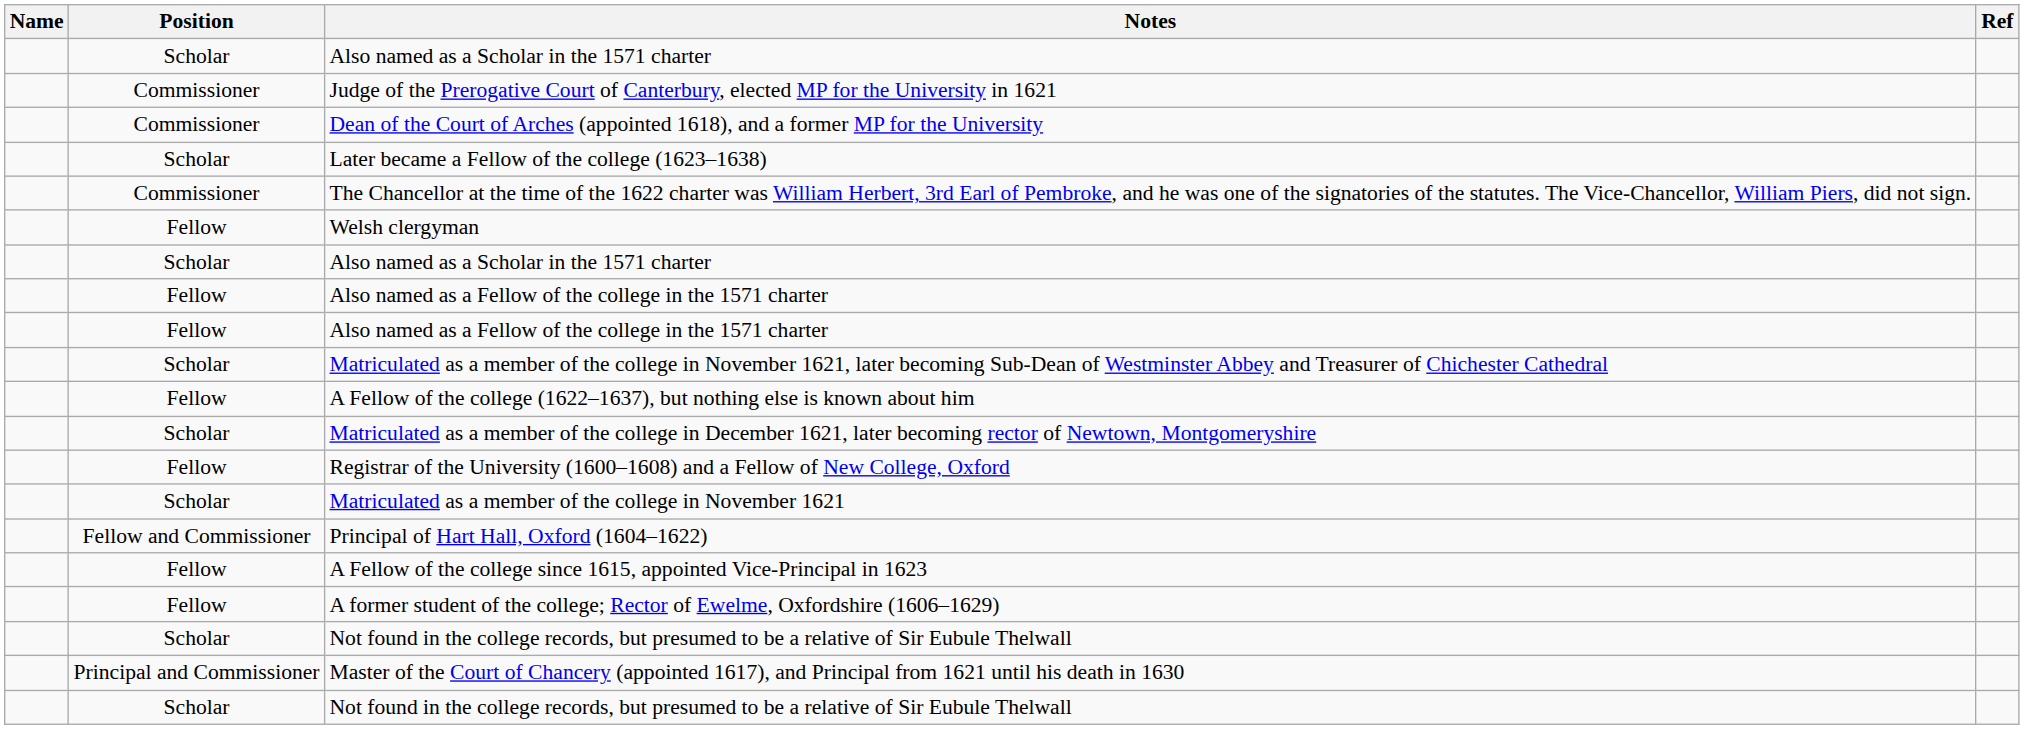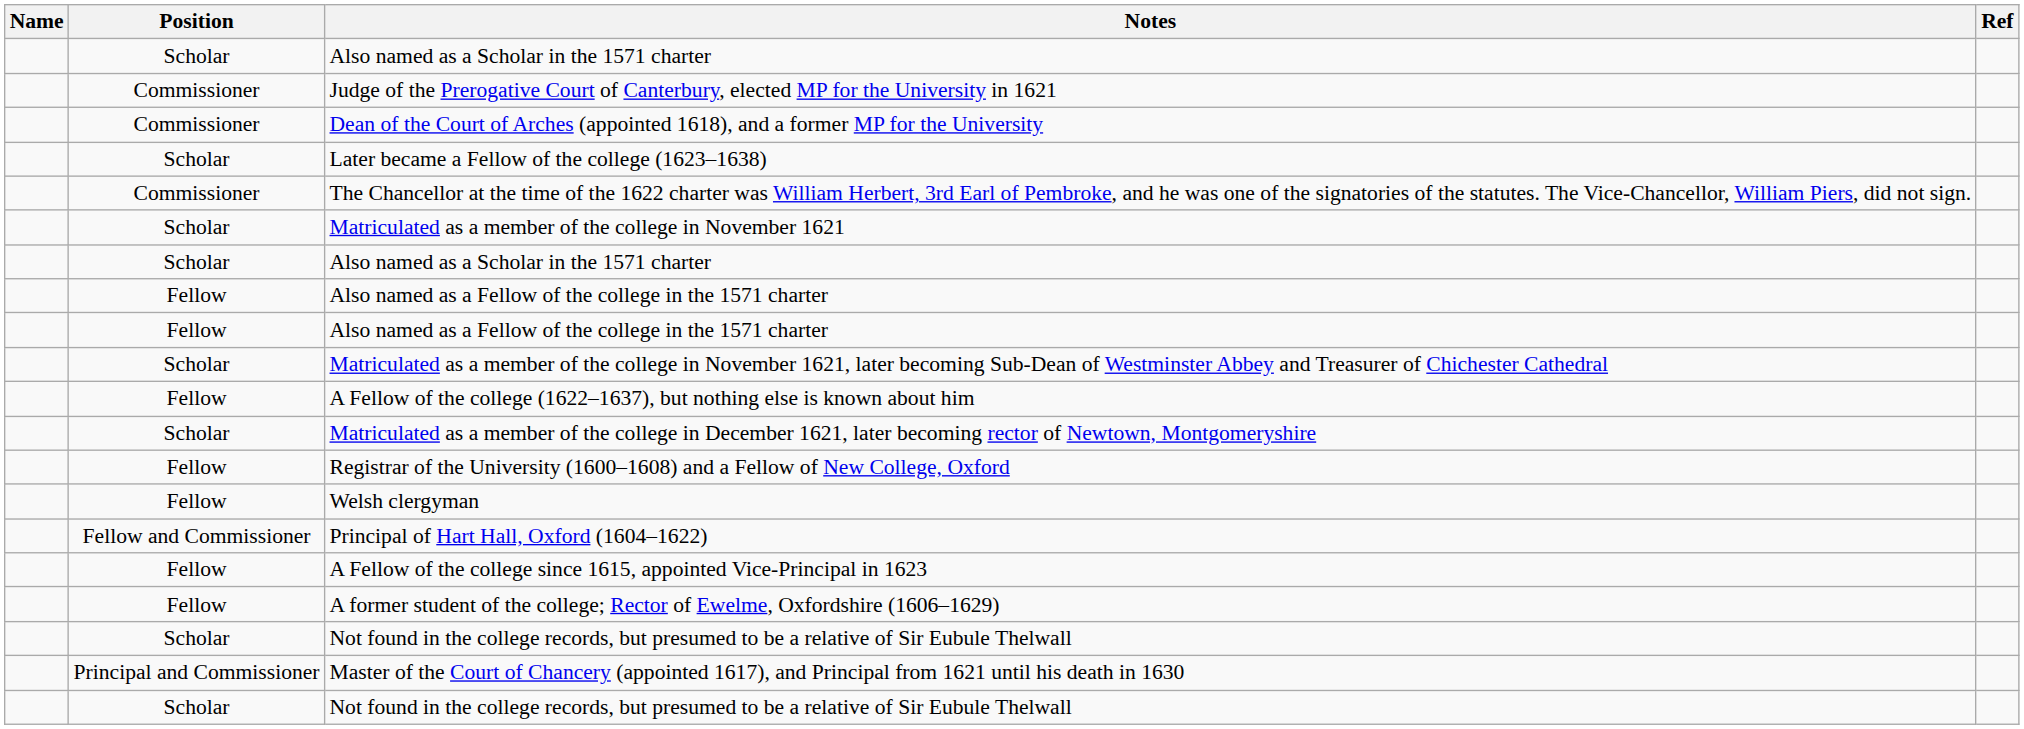 <table class="wikitable sortable">
 <tr>
 <th scope="column">Name</th>
 <th scope="column">Position</th>
 <th scope="column" class="unsortable">Notes</th>
 <th scope="column" class="unsortable">Ref</th>
 </tr>
 <tr valign="top">
 <td scope="row"></td>
 <td align="center">Scholar</td>
 <td>Also named as a Scholar in the 1571 charter</td>
 <td align="center"></td>
 </tr>
 <tr valign="top">
 <td scope="row"></td>
 <td align="center">Commissioner</td>
 <td>Judge of the <a href='#'>Prerogative Court</a> of <a href='#'>Canterbury</a>, elected <a href='#'>MP for the University</a> in 1621</td>
 <td align="center"></td>
 </tr>
 <tr valign="top">
 <td scope="row"></td>
 <td align="center">Commissioner</td>
 <td><a href='#'>Dean of the Court of Arches</a> (appointed 1618), and a former <a href='#'>MP for the University</a></td>
 <td align="center"></td>
 </tr>
 <tr valign="top">
 <td scope="row"></td>
 <td align="center">Scholar</td>
 <td>Later became a Fellow of the college (1623–1638)</td>
 <td align="center"></td>
 </tr>
 <tr valign="top">
 <td scope="row"></td>
 <td align="center">Commissioner</td>
 <td>The Chancellor at the time of the 1622 charter was <a href='#'>William Herbert, 3rd Earl of Pembroke</a>, and he was one of the signatories of the statutes.  The Vice-Chancellor, <a href='#'>William Piers</a>, did not sign.</td>
 <td align="center"></td>
 </tr>
 <tr valign="top">
 <td scope="row"></td>
-<td align="center">Fellow</td>
-<td>Welsh clergyman</td>
+<td align="center">Scholar</td>
+<td><a href='#'>Matriculated</a> as a member of the college in November 1621</td>
 <td align="center"></td>
 </tr>
 <tr valign="top">
 <td scope="row"></td>
 <td align="center">Scholar</td>
 <td>Also named as a Scholar in the 1571 charter</td>
 <td align="center"></td>
 </tr>
 <tr valign="top">
 <td scope="row"></td>
 <td align="center">Fellow</td>
 <td>Also named as a Fellow of the college in the 1571 charter</td>
 <td align="center"></td>
 </tr>
 <tr valign="top">
 <td scope="row"></td>
 <td align="center">Fellow</td>
 <td>Also named as a Fellow of the college in the 1571 charter</td>
 <td align="center"></td>
 </tr>
 <tr valign="top">
 <td scope="row"></td>
 <td align="center">Scholar</td>
 <td><a href='#'>Matriculated</a> as a member of the college in November 1621, later becoming Sub-Dean of <a href='#'>Westminster Abbey</a> and Treasurer of <a href='#'>Chichester Cathedral</a></td>
 <td align="center"></td>
 </tr>
 <tr valign="top">
 <td scope="row"></td>
 <td align="center">Fellow</td>
 <td>A Fellow of the college (1622–1637), but nothing else is known about him</td>
 <td align="center"></td>
 </tr>
 <tr valign="top">
 <td scope="row"></td>
 <td align="center">Scholar</td>
 <td><a href='#'>Matriculated</a> as a member of the college in December 1621, later becoming <a href='#'>rector</a> of <a href='#'>Newtown, Montgomeryshire</a></td>
 <td align="center"></td>
 </tr>
 <tr valign="top">
 <td scope="row"></td>
 <td align="center">Fellow</td>
 <td>Registrar of the University (1600–1608) and a Fellow of <a href='#'>New College, Oxford</a></td>
 <td align="center"></td>
 </tr>
 <tr valign="top">
 <td scope="row"></td>
-<td align="center">Scholar</td>
-<td><a href='#'>Matriculated</a> as a member of the college in November 1621</td>
+<td align="center">Fellow</td>
+<td>Welsh clergyman</td>
 <td align="center"></td>
 </tr>
 <tr valign="top">
 <td scope="row"></td>
 <td align="center">Fellow and Commissioner</td>
 <td>Principal of <a href='#'>Hart Hall, Oxford</a> (1604–1622)</td>
 <td align="center"></td>
 </tr>
 <tr valign="top">
 <td scope="row"></td>
 <td align="center">Fellow</td>
 <td>A Fellow of the college since 1615, appointed Vice-Principal in 1623</td>
 <td align="center"></td>
 </tr>
 <tr valign="top">
 <td scope="row"></td>
 <td align="center">Fellow</td>
 <td>A former student of the college; <a href='#'>Rector</a> of <a href='#'>Ewelme</a>, Oxfordshire (1606–1629)</td>
 <td align="center"></td>
 </tr>
 <tr valign="top">
 <td scope="row"></td>
 <td align="center">Scholar</td>
 <td>Not found in the college records, but presumed to be a relative of Sir Eubule Thelwall</td>
 <td align="center"></td>
 </tr>
 <tr valign="top">
 <td scope="row"></td>
 <td align="center">Principal and Commissioner</td>
 <td>Master of the <a href='#'>Court of Chancery</a> (appointed 1617), and Principal from 1621 until his death in 1630</td>
 <td align="center"></td>
 </tr>
 <tr valign="top">
 <td scope="row"></td>
 <td align="center">Scholar</td>
 <td>Not found in the college records, but presumed to be a relative of Sir Eubule Thelwall</td>
 <td align="center"></td>
 </tr>
 </table>
